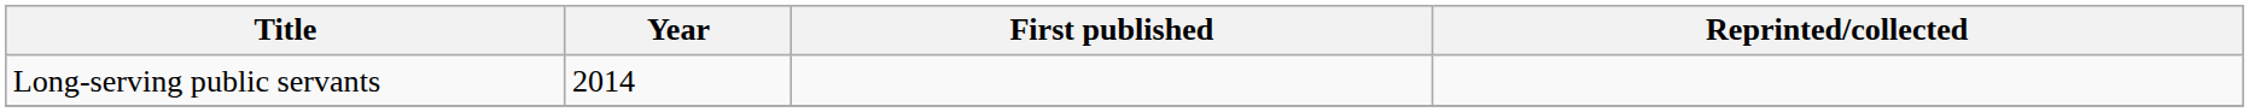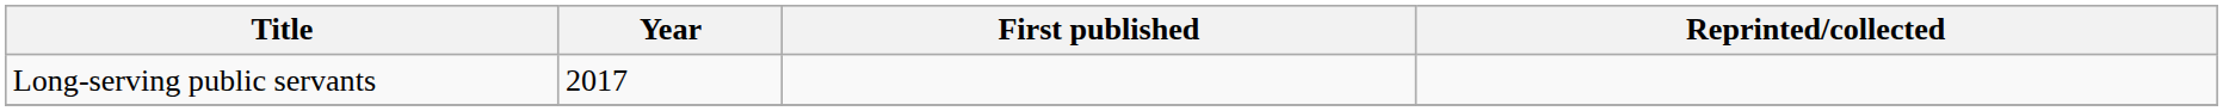 <table class='wikitable sortable' width='90%'>
 <tr>
 <th width=25%>Title</th>
 <th>Year</th>
 <th>First published</th>
 <th>Reprinted/collected</th>
 </tr>
 <tr>
 <td>Long-serving public servants</td>
-<td>2014</td>
+<td>2017</td>
 <td></td>
 <td></td>
 </tr>
 <tr>
 </tr>
 </table>
